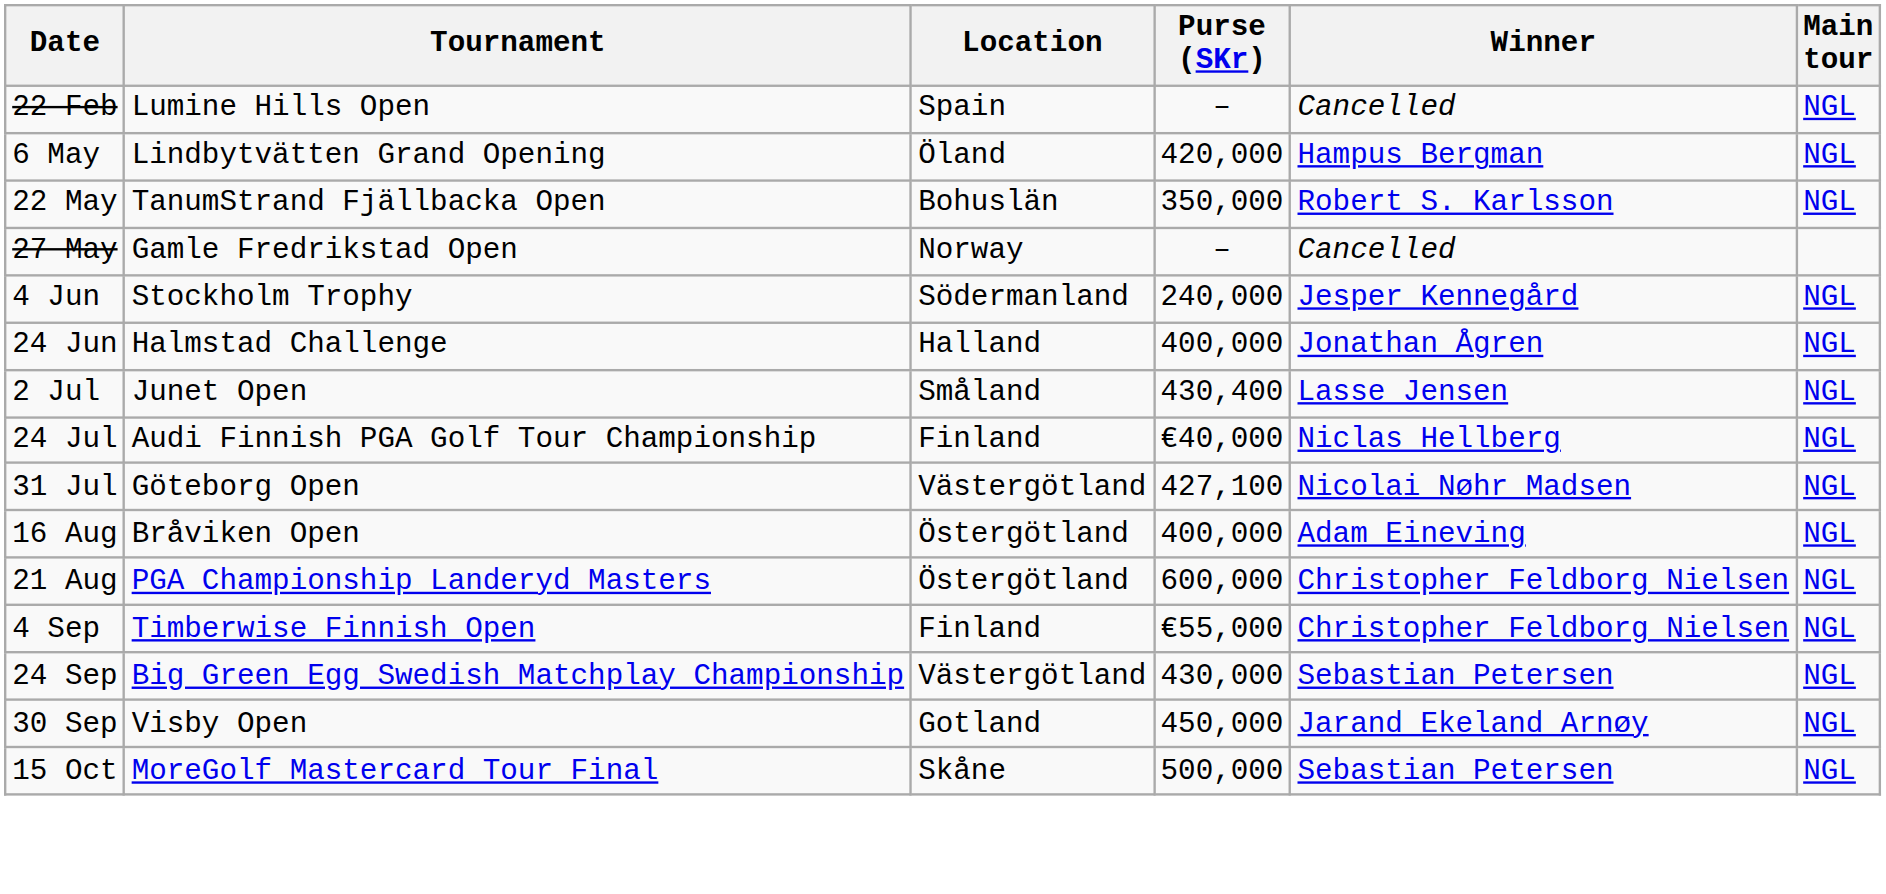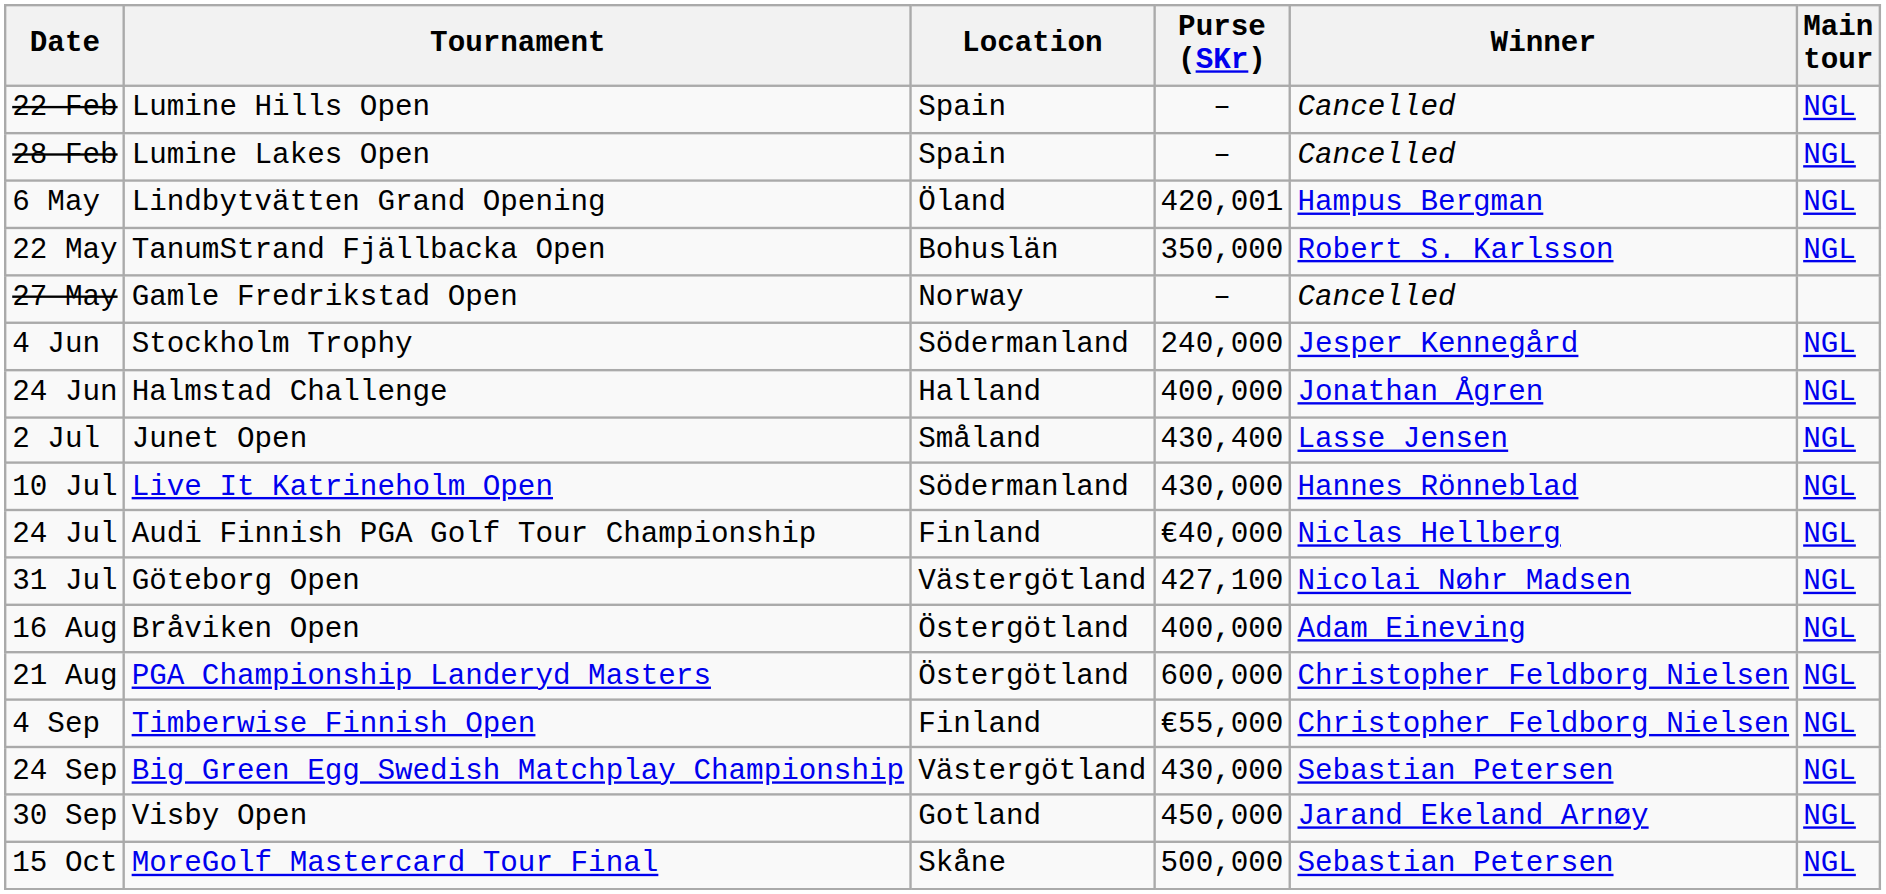 <table class="wikitable" style="font-size:95%;">
 <tr>
 <th>Date</th>
 <th>Tournament</th>
 <th>Location</th>
 <th>Purse<br>(<a href='#'>SKr</a>)</th>
 <th>Winner</th>
 <th>Main<br>tour</th>
 </tr>
 <tr>
 <td><s>22 Feb</s></td>
 <td>Lumine Hills Open</td>
 <td>Spain</td>
 <td align=center>–</td>
 <td><em>Cancelled</em></td>
 <td><a href='#'>NGL</a></td>
 </tr>
 <tr>
+<td><s>28 Feb</s></td>
+<td>Lumine Lakes Open</td>
+<td>Spain</td>
+<td align=center>–</td>
+<td><em>Cancelled</em></td>
+<td><a href='#'>NGL</a></td>
+</tr>
+<tr>
 <td>6 May</td>
 <td>Lindbytvätten Grand Opening</td>
 <td>Öland</td>
-<td align=right>420,000</td>
+<td align=right>420,001</td>
 <td> <a href='#'>Hampus Bergman</a></td>
 <td><a href='#'>NGL</a></td>
 </tr>
 <tr>
 <td>22 May</td>
 <td>TanumStrand Fjällbacka Open</td>
 <td>Bohuslän</td>
 <td align=right>350,000</td>
 <td> <a href='#'>Robert S. Karlsson</a></td>
 <td><a href='#'>NGL</a></td>
 </tr>
 <tr>
 <td><s>27 May</s></td>
 <td>Gamle Fredrikstad Open</td>
 <td>Norway</td>
 <td align=center>–</td>
 <td><em>Cancelled</em></td>
 <td></td>
 </tr>
 <tr>
 <td>4 Jun</td>
 <td>Stockholm Trophy</td>
 <td>Södermanland</td>
 <td align=right>240,000</td>
 <td> <a href='#'>Jesper Kennegård</a></td>
 <td><a href='#'>NGL</a></td>
 </tr>
 <tr>
 <td>24 Jun</td>
 <td>Halmstad Challenge</td>
 <td>Halland</td>
 <td align=right>400,000</td>
 <td> <a href='#'>Jonathan Ågren</a></td>
 <td><a href='#'>NGL</a></td>
 </tr>
 <tr>
 <td>2 Jul</td>
 <td>Junet Open</td>
 <td>Småland</td>
 <td align=right>430,400</td>
 <td> <a href='#'>Lasse Jensen</a></td>
+<td><a href='#'>NGL</a></td>
+</tr>
+<tr>
+<td>10 Jul</td>
+<td><a href='#'>Live It Katrineholm Open</a></td>
+<td>Södermanland</td>
+<td align=right>430,000</td>
+<td> <a href='#'>Hannes Rönneblad</a></td>
 <td><a href='#'>NGL</a></td>
 </tr>
 <tr>
 <td>24 Jul</td>
 <td>Audi Finnish PGA Golf Tour Championship</td>
 <td>Finland</td>
 <td align=right>€40,000</td>
 <td> <a href='#'>Niclas Hellberg</a></td>
 <td><a href='#'>NGL</a></td>
 </tr>
 <tr>
 <td>31 Jul</td>
 <td>Göteborg Open</td>
 <td>Västergötland</td>
 <td align=right>427,100</td>
 <td> <a href='#'>Nicolai Nøhr Madsen</a></td>
 <td><a href='#'>NGL</a></td>
 </tr>
 <tr>
 <td>16 Aug</td>
 <td>Bråviken Open</td>
 <td>Östergötland</td>
 <td align=right>400,000</td>
 <td> <a href='#'>Adam Eineving</a></td>
 <td><a href='#'>NGL</a></td>
 </tr>
 <tr>
 <td>21 Aug</td>
 <td><a href='#'>PGA Championship Landeryd Masters</a></td>
 <td>Östergötland</td>
 <td align=right>600,000</td>
 <td> <a href='#'>Christopher Feldborg Nielsen</a></td>
 <td><a href='#'>NGL</a></td>
 </tr>
 <tr>
 <td>4 Sep</td>
 <td><a href='#'>Timberwise Finnish Open</a></td>
 <td>Finland</td>
 <td align=right>€55,000</td>
 <td> <a href='#'>Christopher Feldborg Nielsen</a></td>
 <td><a href='#'>NGL</a></td>
 </tr>
 <tr>
 <td>24 Sep</td>
 <td><a href='#'>Big Green Egg Swedish Matchplay Championship</a></td>
 <td>Västergötland</td>
 <td align=right>430,000</td>
 <td> <a href='#'>Sebastian Petersen</a></td>
 <td><a href='#'>NGL</a></td>
 </tr>
 <tr>
 <td>30 Sep</td>
 <td>Visby Open</td>
 <td>Gotland</td>
 <td align=right>450,000</td>
 <td> <a href='#'>Jarand Ekeland Arnøy</a></td>
 <td><a href='#'>NGL</a></td>
 </tr>
 <tr>
 <td>15 Oct</td>
 <td><a href='#'>MoreGolf Mastercard Tour Final</a></td>
 <td>Skåne</td>
 <td align=right>500,000</td>
 <td> <a href='#'>Sebastian Petersen</a></td>
 <td><a href='#'>NGL</a></td>
 </tr>
 </table>
